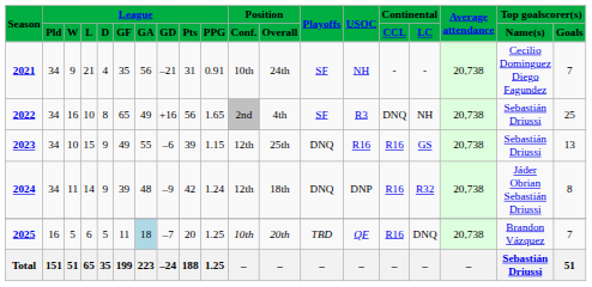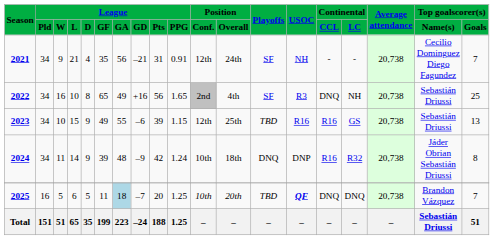 <table class="wikitable" width=100% style="font-size:90%; text-align:center;">
 <tr style="background:#f0f6ff;">
 <th style="background-color:#00AE42; color:#000000" rowspan=2>Season</th>
 <th style="background-color:#00AE42; color:#000000" colspan=9><a href='#'>League</a></th>
 <th style="background-color:#00AE42; color:#000000" colspan=2>Position</th>
 <th style="background-color:#00AE42; color:#000000" rowspan=2><a href='#'>Playoffs</a></th>
 <th style="background-color:#00AE42; color:#000000" rowspan=2><a href='#'>USOC</a></th>
 <th style="background-color:#00AE42; color:#000000" colspan=2>Continental</th>
 <th style="background-color:#00AE42; color:#000000" rowspan=2><a href='#'>Average <br> attendance</a></th>
 <th style="background-color:#00AE42; color:#000000" colspan=2>Top goalscorer(s)</th>
 </tr>
 <tr>
 <th style="background-color:#00AE42; color:#000000">Pld</th>
 <th style="background-color:#00AE42; color:#000000">W</th>
 <th style="background-color:#00AE42; color:#000000">L</th>
 <th style="background-color:#00AE42; color:#000000">D</th>
 <th style="background-color:#00AE42; color:#000000">GF</th>
 <th style="background-color:#00AE42; color:#000000">GA</th>
 <th style="background-color:#00AE42; color:#000000">GD</th>
 <th style="background-color:#00AE42; color:#000000">Pts</th>
 <th style="background-color:#00AE42; color:#000000">PPG</th>
 <th style="background-color:#00AE42; color:#000000">Conf.</th>
 <th style="background-color:#00AE42; color:#000000">Overall</th>
 <th style="background-color:#00AE42; color:#000000"><a href='#'>CCL</a></th>
 <th style="background-color:#00AE42; color:#000000"><a href='#'>LC</a></th>
 <th style="background-color:#00AE42; color:#000000">Name(s)</th>
 <th style="background-color:#00AE42; color:#000000">Goals</th>
 </tr>
 <tr>
 <td><strong><a href='#'>2021</a></strong></td>
 <td>34</td>
 <td>9</td>
 <td>21</td>
 <td>4</td>
 <td>35</td>
 <td>56</td>
 <td>–21</td>
 <td>31</td>
 <td>0.91</td>
-<td>10th</td>
+<td>12th</td>
 <td>24th</td>
 <td><a href='#'>SF</a></td>
 <td><a href='#'>NH</a></td>
 <td>-</td>
 <td>-</td>
 <td style="background:#dfd;">20,738</td>
 <td> <a href='#'>Cecilio Dominguez</a><br> <a href='#'>Diego Fagundez</a></td>
 <td>7</td>
 </tr>
 <tr>
 <td><strong><a href='#'>2022</a></strong></td>
 <td>34</td>
 <td>16</td>
 <td>10</td>
 <td>8</td>
 <td>65</td>
 <td>49</td>
 <td>+16</td>
 <td>56</td>
 <td>1.65</td>
 <td bgcolor=silver>2nd</td>
 <td>4th</td>
 <td><a href='#'>SF</a></td>
 <td><a href='#'>R3</a></td>
 <td>DNQ</td>
 <td>NH</td>
 <td style="background:#dfd;">20,738</td>
 <td> <a href='#'>Sebastián Driussi</a></td>
 <td>25</td>
 </tr>
 <tr>
 <td><strong><a href='#'>2023</a></strong></td>
 <td>34</td>
 <td>10</td>
 <td>15</td>
 <td>9</td>
 <td>49</td>
 <td>55</td>
 <td>–6</td>
 <td>39</td>
 <td>1.15</td>
 <td>12th</td>
 <td>25th</td>
-<td>DNQ</td>
+<td><em>TBD</em></td>
 <td><a href='#'>R16</a></td>
 <td><a href='#'>R16</a></td>
 <td><a href='#'>GS</a></td>
 <td style="background:#dfd;">20,738</td>
 <td> <a href='#'>Sebastián Driussi</a></td>
 <td>13</td>
 </tr>
 <tr>
 <td><strong><a href='#'>2024</a></strong></td>
 <td>34</td>
 <td>11</td>
 <td>14</td>
 <td>9</td>
 <td>39</td>
 <td>48</td>
 <td>–9</td>
 <td>42</td>
 <td>1.24</td>
-<td>12th</td>
+<td>10th</td>
 <td>18th</td>
 <td>DNQ</td>
 <td>DNP</td>
 <td><a href='#'>R16</a></td>
 <td><a href='#'>R32</a></td>
 <td style="background:#dfd;">20,738</td>
 <td> <a href='#'>Jáder Obrian</a><br> <a href='#'>Sebastián Driussi</a></td>
 <td>8</td>
 </tr>
 <tr>
 </tr>
 <tr>
 <td><strong><a href='#'>2025</a></strong></td>
 <td>16</td>
 <td>5</td>
 <td>6</td>
 <td>5</td>
 <td>11</td>
 <td style="background: lightblue;">18</td>
 <td>–7</td>
 <td>20</td>
 <td>1.25</td>
 <td><em>10th</em></td>
 <td><em>20th</em></td>
 <td><em>TBD</em></td>
-<td><em><a href='#'>QF</a></em></td>
-<td><a href='#'>R16</a></td>
+<td><strong><em><a href='#'>QF</a></em></strong></td>
+<td>DNQ</td>
 <td>DNQ</td>
 <td style="background:#dfd;">20,738</td>
 <td> <a href='#'>Brandon Vázquez</a></td>
 <td>7</td>
 </tr>
 <tr>
 <th>Total</th>
 <th>151 </th>
 <th>51 </th>
 <th>65 </th>
 <th>35 </th>
 <th>199 </th>
 <th>223 </th>
 <th>–24 </th>
 <th>188 </th>
 <th>1.25 </th>
 <th>–</th>
 <th>–</th>
 <th>–</th>
 <th>–</th>
 <th>–</th>
 <th>–</th>
 <th>–</th>
 <th> <a href='#'>Sebastián Driussi</a> </th>
 <th>51 </th>
 </tr>
 </table>
